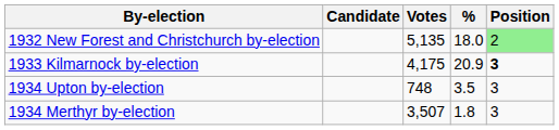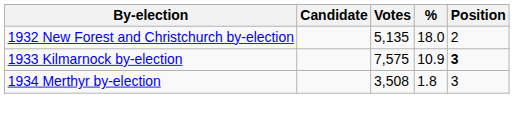 <table class="wikitable sortable">
 <tr>
 <th>By-election</th>
 <th>Candidate</th>
 <th>Votes</th>
 <th>%</th>
 <th>Position</th>
 </tr>
 <tr>
 <td><a href='#'>1932 New Forest and Christchurch by-election</a></td>
 <td></td>
 <td>5,135</td>
 <td>18.0</td>
-<td style="background: lightgreen;">2</td>
+<td>2</td>
 </tr>
 <tr>
 <td><a href='#'>1933 Kilmarnock by-election</a></td>
 <td></td>
-<td>4,175</td>
-<td>20.9</td>
+<td>7,575</td>
+<td>10.9</td>
 <td><strong>3</strong></td>
-</tr>
-<tr>
-<td><a href='#'>1934 Upton by-election</a></td>
-<td></td>
-<td>748</td>
-<td>3.5</td>
-<td>3</td>
 </tr>
 <tr>
 <td><a href='#'>1934 Merthyr by-election</a></td>
 <td></td>
-<td>3,507</td>
+<td>3,508</td>
 <td>1.8</td>
 <td>3</td>
 </tr>
 </table>
